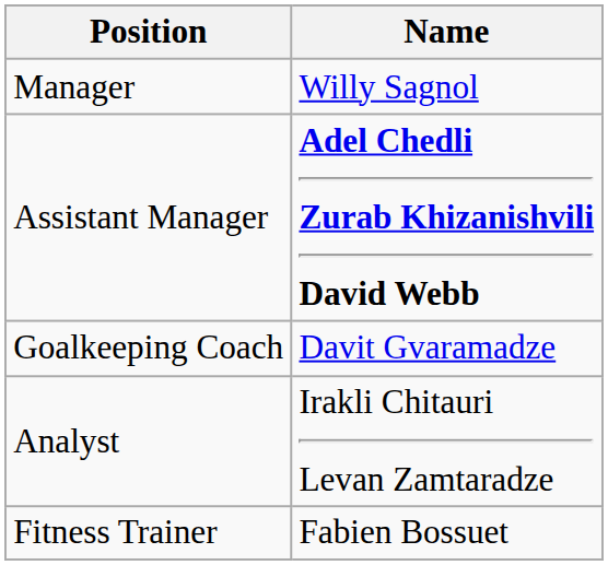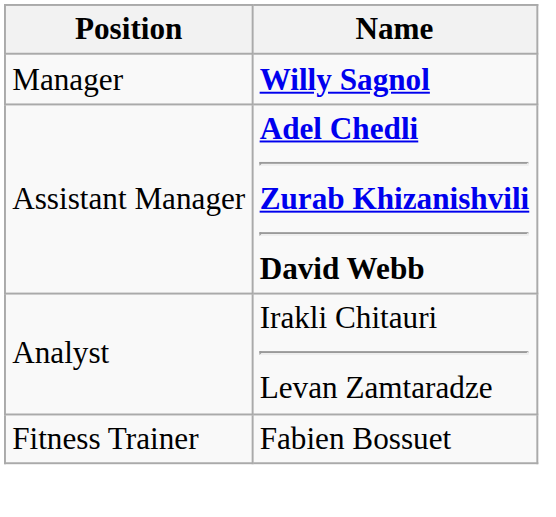 <table class="wikitable">
 <tr>
 <th>Position</th>
 <th>Name</th>
 </tr>
 <tr>
 <td>Manager</td>
-<td> <a href='#'>Willy Sagnol</a></td>
+<td><strong> <a href='#'>Willy Sagnol</a></strong></td>
 </tr>
 <tr>
 <td rowspan="1">Assistant Manager</td>
 <td><strong> <a href='#'>Adel Chedli</a> <hr>  <a href='#'>Zurab Khizanishvili</a>  <hr>  David Webb</strong></td>
-</tr>
-<tr>
-<td>Goalkeeping Coach</td>
-<td> <a href='#'>Davit Gvaramadze</a></td>
 </tr>
 <tr>
 <td rowspan="1">Analyst</td>
 <td> Irakli Chitauri <hr>  Levan Zamtaradze</td>
 </tr>
 <tr>
 <td>Fitness Trainer</td>
 <td> Fabien Bossuet</td>
 </tr>
 </table>
